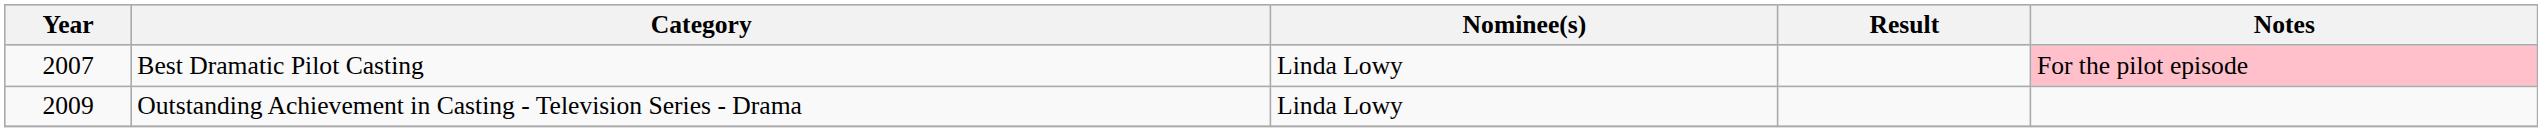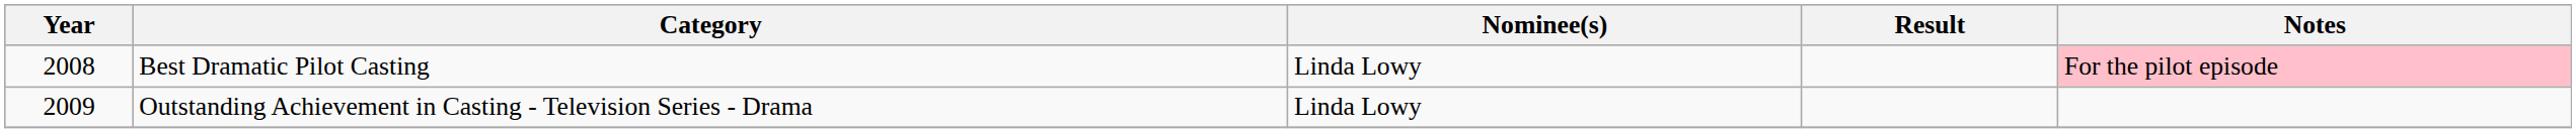 <table class="wikitable" width="100%" cellpadding="5">
 <tr>
 <th width="5%">Year</th>
 <th width="45%">Category</th>
 <th width="20%">Nominee(s)</th>
 <th width="10%">Result</th>
 <th width="20%">Notes</th>
 </tr>
 <tr>
-<td style="text-align:center;">2007</td>
+<td style="text-align:center;">2008</td>
 <td>Best Dramatic Pilot Casting</td>
 <td>Linda Lowy</td>
 <td></td>
 <td style="background: pink;">For the pilot episode</td>
 </tr>
 <tr>
 <td style="text-align:center;">2009</td>
 <td>Outstanding Achievement in Casting - Television Series - Drama</td>
 <td>Linda Lowy</td>
 <td></td>
 <td></td>
 </tr>
 <tr>
 </tr>
 </table>
